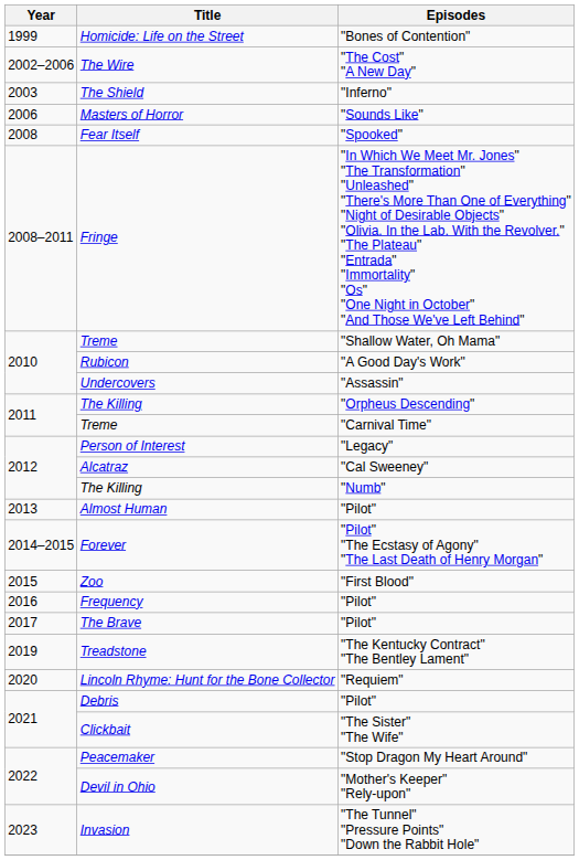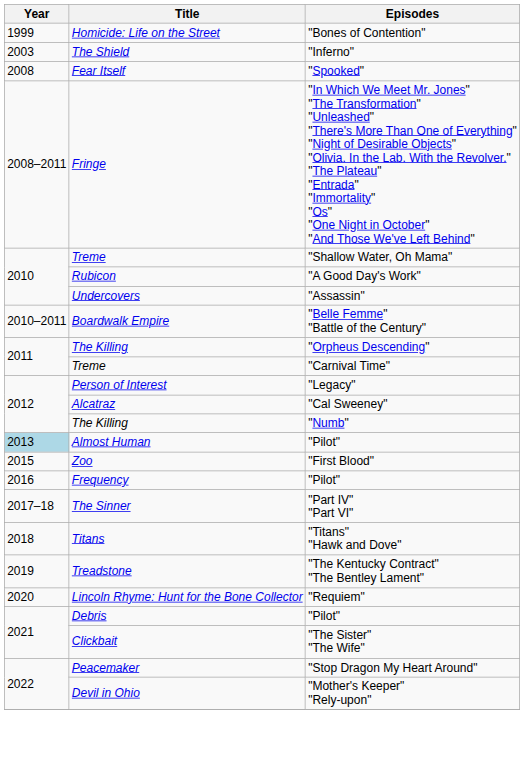 <table class="wikitable">
 <tr>
 <th>Year</th>
 <th>Title</th>
 <th>Episodes</th>
 </tr>
 <tr>
 <td>1999</td>
 <td><em><a href='#'>Homicide: Life on the Street</a></em></td>
 <td>"Bones of Contention"</td>
 </tr>
 <tr>
-<td>2002–2006</td>
-<td><em><a href='#'>The Wire</a></em></td>
-<td>"<a href='#'>The Cost</a>"<br>"<a href='#'>A New Day</a>"</td>
-</tr>
-<tr>
 <td>2003</td>
 <td><em><a href='#'>The Shield</a></em></td>
 <td>"Inferno"</td>
-</tr>
-<tr>
-<td>2006</td>
-<td><em><a href='#'>Masters of Horror</a></em></td>
-<td>"<a href='#'>Sounds Like</a>"</td>
 </tr>
 <tr>
 <td>2008</td>
 <td><em><a href='#'>Fear Itself</a></em></td>
 <td>"<a href='#'>Spooked</a>"</td>
 </tr>
 <tr>
 <td>2008–2011</td>
 <td><em><a href='#'>Fringe</a></em></td>
 <td>"<a href='#'>In Which We Meet Mr. Jones</a>"<br>"<a href='#'>The Transformation</a>"<br>"<a href='#'>Unleashed</a>"<br>"<a href='#'>There's More Than One of Everything</a>"<br>"<a href='#'>Night of Desirable Objects</a>"<br>"<a href='#'>Olivia. In the Lab. With the Revolver.</a>"<br>"<a href='#'>The Plateau</a>"<br>"<a href='#'>Entrada</a>"<br>"<a href='#'>Immortality</a>"<br>"<a href='#'>Os</a>"<br>"<a href='#'>One Night in October</a>"<br>"<a href='#'>And Those We've Left Behind</a>"</td>
 </tr>
 <tr>
 <td rowspan=3>2010</td>
 <td><em><a href='#'>Treme</a></em></td>
 <td>"Shallow Water, Oh Mama"</td>
 </tr>
 <tr>
 <td><em><a href='#'>Rubicon</a></em></td>
 <td>"A Good Day's Work"</td>
 </tr>
 <tr>
 <td><em><a href='#'>Undercovers</a></em></td>
 <td>"Assassin"</td>
 </tr>
 <tr>
+<td>2010–2011</td>
+<td><em><a href='#'>Boardwalk Empire</a></em></td>
+<td>"<a href='#'>Belle Femme</a>"<br>"Battle of the Century"</td>
+</tr>
+<tr>
 <td rowspan=2>2011</td>
 <td><em><a href='#'>The Killing</a></em></td>
 <td>"<a href='#'>Orpheus Descending</a>"</td>
 </tr>
 <tr>
 <td><em>Treme</em></td>
 <td>"Carnival Time"</td>
 </tr>
 <tr>
 <td rowspan=3>2012</td>
 <td><em><a href='#'>Person of Interest</a></em></td>
 <td>"Legacy"</td>
 </tr>
 <tr>
 <td><em><a href='#'>Alcatraz</a></em></td>
 <td>"Cal Sweeney"</td>
 </tr>
 <tr>
 <td><em>The Killing</em></td>
 <td>"<a href='#'>Numb</a>"</td>
 </tr>
 <tr>
-<td>2013</td>
+<td style="background: lightblue;">2013</td>
 <td><em><a href='#'>Almost Human</a></em></td>
 <td>"Pilot"</td>
-</tr>
-<tr>
-<td>2014–2015</td>
-<td><em><a href='#'>Forever</a></em></td>
-<td>"<a href='#'>Pilot</a>"<br>"The Ecstasy of Agony"<br>"<a href='#'>The Last Death of Henry Morgan</a>"</td>
 </tr>
 <tr>
 <td>2015</td>
 <td><em><a href='#'>Zoo</a></em></td>
 <td>"First Blood"</td>
 </tr>
 <tr>
 <td>2016</td>
 <td><em><a href='#'>Frequency</a></em></td>
 <td>"Pilot"</td>
 </tr>
 <tr>
-<td>2017</td>
-<td><em><a href='#'>The Brave</a></em></td>
-<td>"Pilot"</td>
+<td>2017–18</td>
+<td><em><a href='#'>The Sinner</a></em></td>
+<td>"Part IV"<br>"Part VI"</td>
+</tr>
+<tr>
+<td>2018</td>
+<td><em><a href='#'>Titans</a></em></td>
+<td>"Titans"<br>"Hawk and Dove"</td>
 </tr>
 <tr>
 <td>2019</td>
 <td><em><a href='#'>Treadstone</a></em></td>
 <td>"The Kentucky Contract"<br>"The Bentley Lament"</td>
 </tr>
 <tr>
 <td>2020</td>
 <td><em><a href='#'>Lincoln Rhyme: Hunt for the Bone Collector</a></em></td>
 <td>"Requiem"</td>
 </tr>
 <tr>
 <td rowspan=2>2021</td>
 <td><em><a href='#'>Debris</a></em></td>
 <td>"Pilot"</td>
 </tr>
 <tr>
 <td><em><a href='#'>Clickbait</a></em></td>
 <td>"The Sister"<br>"The Wife"</td>
 </tr>
 <tr>
 <td rowspan=2>2022</td>
 <td><em><a href='#'>Peacemaker</a></em></td>
 <td>"Stop Dragon My Heart Around"</td>
 </tr>
 <tr>
 <td><em><a href='#'>Devil in Ohio</a></em></td>
 <td>"Mother's Keeper"<br>"Rely-upon"</td>
 </tr>
 <tr>
-<td>2023</td>
-<td><em><a href='#'>Invasion</a></em></td>
-<td>"The Tunnel"<br>"Pressure Points"<br>"Down the Rabbit Hole"</td>
-</tr>
-<tr>
 </tr>
 </table>
